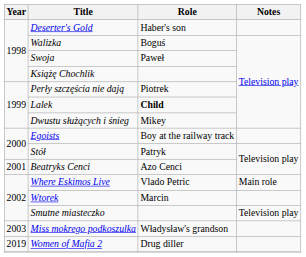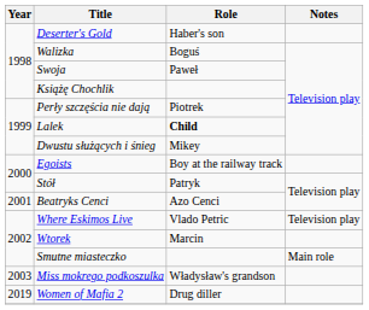 <table class="wikitable plainrowheaders sortable">
 <tr>
 <th scope="col">Year</th>
 <th scope="col">Title</th>
 <th scope="col">Role</th>
 <th scope="col" class="unsortable">Notes</th>
 </tr>
 <tr>
 <td rowspan=4>1998</td>
 <td><em><a href='#'>Deserter's Gold</a></em></td>
 <td>Haber's son</td>
 <td></td>
 </tr>
 <tr>
 <td><em>Walizka</em></td>
 <td>Boguś</td>
 <td rowspan=6><a href='#'>Television play</a></td>
 </tr>
 <tr>
 <td><em>Swoja</em></td>
 <td>Paweł</td>
 </tr>
 <tr>
 <td><em>Książę Chochlik</em></td>
 <td></td>
 </tr>
 <tr>
 <td rowspan=3>1999</td>
 <td><em>Perły szczęścia nie dają</em></td>
 <td>Piotrek</td>
 </tr>
 <tr>
 <td><em>Lalek</em></td>
 <td><strong>Child</strong></td>
 </tr>
 <tr>
 <td><em>Dwustu służących i śnieg</em></td>
 <td>Mikey</td>
 </tr>
 <tr>
 <td rowspan=2>2000</td>
 <td><em><a href='#'>Egoists</a></em></td>
 <td>Boy at the railway track</td>
 <td></td>
 </tr>
 <tr>
 <td><em>Stół</em></td>
 <td>Patryk</td>
 <td rowspan=2>Television play</td>
 </tr>
 <tr>
 <td>2001</td>
 <td><em>Beatryks Cenci</em></td>
 <td>Azo Cenci</td>
 </tr>
 <tr>
 <td rowspan=3>2002</td>
 <td><em><a href='#'>Where Eskimos Live</a></em></td>
 <td>Vlado Petric</td>
-<td>Main role</td>
+<td>Television play</td>
 </tr>
 <tr>
 <td><em><a href='#'>Wtorek</a></em></td>
 <td>Marcin</td>
 <td></td>
 </tr>
 <tr>
 <td><em>Smutne miasteczko</em></td>
 <td></td>
-<td>Television play</td>
+<td>Main role</td>
 </tr>
 <tr>
 <td>2003</td>
 <td><em><a href='#'>Miss mokrego podkoszulka</a></em></td>
 <td>Władysław's grandson</td>
 <td></td>
 </tr>
 <tr>
 <td>2019</td>
 <td><em><a href='#'>Women of Mafia 2</a></em></td>
 <td>Drug diller</td>
 <td></td>
 </tr>
 <tr>
 </tr>
 </table>
